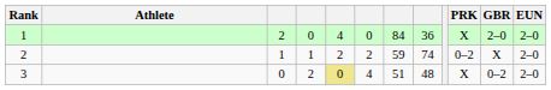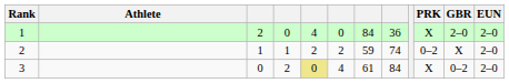 <table class="wikitable" style="text-align:center">
 <tr>
 <th width=40>Rank</th>
 <th width=280>Athlete</th>
 <th width=30></th>
 <th width=30></th>
 <th width=30></th>
 <th width=30></th>
 <th width=30></th>
 <th width=30></th>
 <th rowspan=4></th>
 <th width=30>PRK</th>
 <th width=30>GBR</th>
 <th width=30>EUN</th>
 </tr>
 <tr style="background-color:#ccffcc;">
 <td>1</td>
 <td align=left></td>
 <td>2</td>
 <td>0</td>
 <td>4</td>
 <td>0</td>
 <td>84</td>
 <td>36</td>
 <td>X</td>
 <td>2–0</td>
 <td>2–0</td>
 </tr>
 <tr>
 <td>2</td>
 <td align=left></td>
 <td>1</td>
 <td>1</td>
 <td>2</td>
 <td>2</td>
 <td>59</td>
 <td>74</td>
 <td>0–2</td>
 <td>X</td>
 <td>2–0</td>
 </tr>
 <tr>
 <td>3</td>
 <td align=left></td>
 <td>0</td>
 <td>2</td>
 <td style="background: khaki;">0</td>
 <td>4</td>
-<td>51</td>
-<td>48</td>
+<td>61</td>
+<td>84</td>
 <td>X</td>
 <td>0–2</td>
 <td>2–0</td>
 </tr>
 </table>
